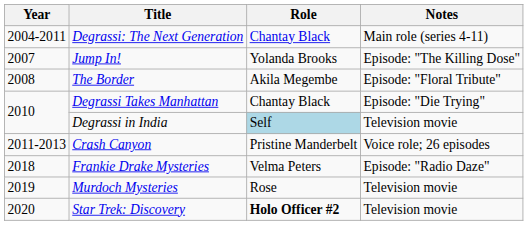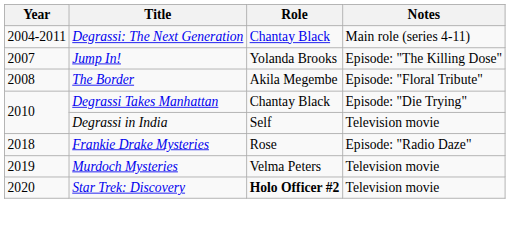 <table class="wikitable">
 <tr>
 <th>Year</th>
 <th>Title</th>
 <th>Role</th>
 <th>Notes</th>
 </tr>
 <tr>
 <td>2004-2011</td>
 <td><em><a href='#'>Degrassi: The Next Generation</a></em></td>
 <td><a href='#'>Chantay Black</a></td>
 <td>Main role (series 4-11)</td>
 </tr>
 <tr>
 <td>2007</td>
 <td><em><a href='#'>Jump In!</a></em></td>
 <td>Yolanda Brooks</td>
 <td>Episode: "The Killing Dose"</td>
 </tr>
 <tr>
 <td>2008</td>
 <td><em><a href='#'>The Border</a></em></td>
 <td>Akila Megembe</td>
 <td>Episode: "Floral Tribute"</td>
 </tr>
 <tr>
 <td rowspan="2">2010</td>
 <td><em><a href='#'>Degrassi Takes Manhattan</a></em></td>
 <td>Chantay Black</td>
 <td>Episode: "Die Trying"</td>
 </tr>
 <tr>
 <td><em>Degrassi in India</em></td>
-<td style="background: lightblue;">Self</td>
+<td>Self</td>
 <td>Television movie</td>
-</tr>
-<tr>
-<td>2011-2013</td>
-<td><em><a href='#'>Crash Canyon</a></em></td>
-<td>Pristine Manderbelt</td>
-<td>Voice role; 26 episodes</td>
 </tr>
 <tr>
 <td>2018</td>
 <td><em><a href='#'>Frankie Drake Mysteries</a></em></td>
-<td>Velma Peters</td>
+<td>Rose</td>
 <td>Episode: "Radio Daze"</td>
 </tr>
 <tr>
 <td>2019</td>
 <td><em><a href='#'>Murdoch Mysteries</a></em></td>
-<td>Rose</td>
+<td>Velma Peters</td>
 <td>Television movie</td>
 </tr>
 <tr>
 <td>2020</td>
 <td><em><a href='#'>Star Trek: Discovery</a></em></td>
 <td><strong>Holo Officer #2</strong></td>
 <td>Television movie</td>
 </tr>
 </table>
